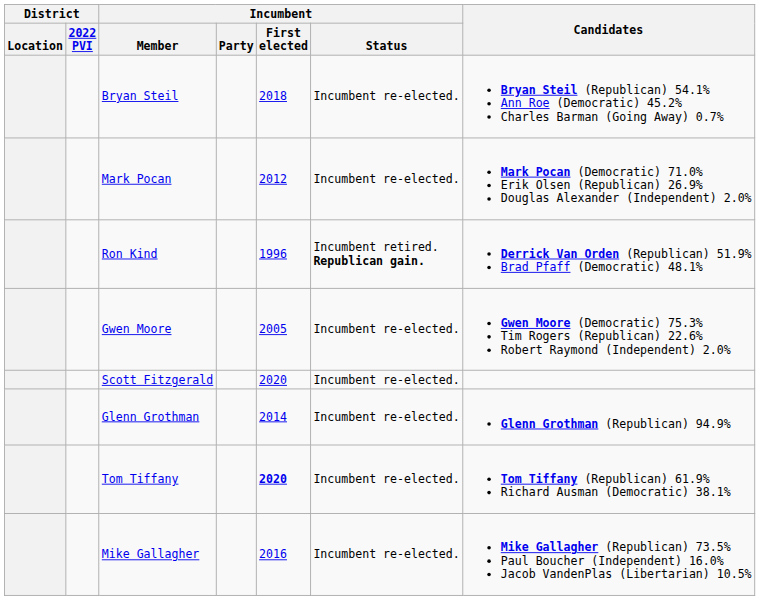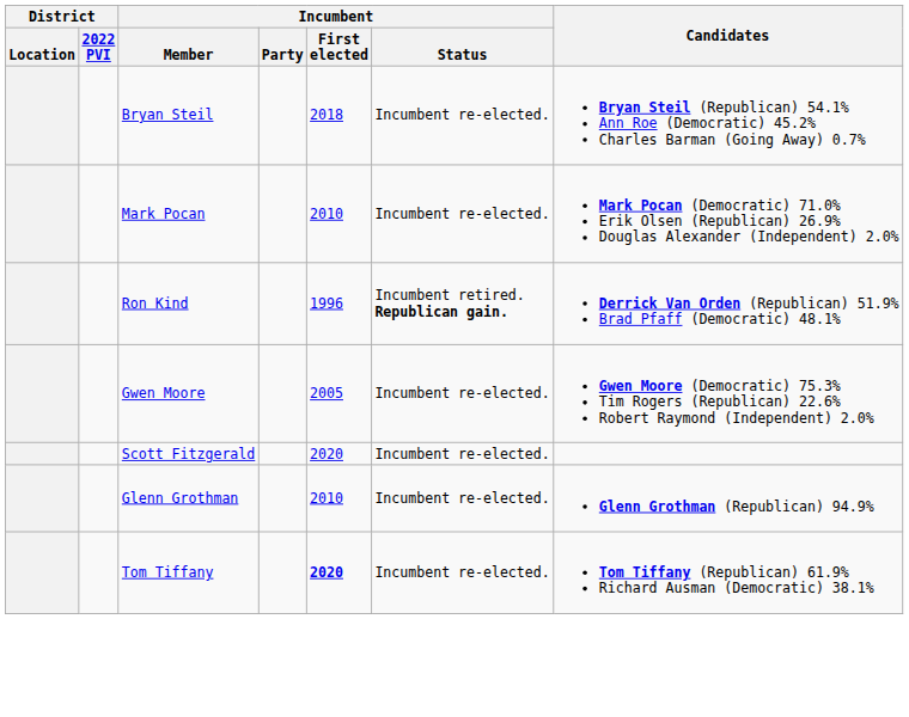 <table class="wikitable sortable">
 <tr>
 <th colspan=2>District</th>
 <th colspan=4>Incumbent</th>
 <th rowspan=2 class="unsortable">Candidates</th>
 </tr>
 <tr valign=bottom>
 <th>Location</th>
 <th><a href='#'>2022<br>PVI</a></th>
 <th>Member</th>
 <th>Party</th>
 <th>First<br>elected</th>
 <th>Status</th>
 </tr>
 <tr>
 <th></th>
 <td></td>
 <td><a href='#'>Bryan Steil</a></td>
 <td></td>
 <td><a href='#'>2018</a></td>
 <td>Incumbent re-elected.</td>
 <td nowrap><br><ul><li> <strong><a href='#'>Bryan Steil</a></strong> (Republican) 54.1%</li><li><a href='#'>Ann Roe</a> (Democratic) 45.2%</li><li>Charles Barman (Going Away) 0.7%</li></ul></td>
 </tr>
 <tr>
 <th></th>
 <td></td>
 <td><a href='#'>Mark Pocan</a></td>
 <td></td>
-<td><a href='#'>2012</a></td>
+<td><a href='#'>2010</a></td>
 <td>Incumbent re-elected.</td>
 <td nowrap><br><ul><li> <strong><a href='#'>Mark Pocan</a></strong> (Democratic) 71.0%</li><li>Erik Olsen (Republican) 26.9%</li><li>Douglas Alexander (Independent) 2.0%</li></ul></td>
 </tr>
 <tr>
 <th></th>
 <td></td>
 <td><a href='#'>Ron Kind</a></td>
 <td></td>
 <td><a href='#'>1996</a></td>
 <td>Incumbent retired.<br><strong>Republican gain.</strong></td>
 <td nowrap><br><ul><li> <strong><a href='#'>Derrick Van Orden</a></strong> (Republican) 51.9%</li><li><a href='#'>Brad Pfaff</a> (Democratic) 48.1%</li></ul></td>
 </tr>
 <tr>
 <th></th>
 <td></td>
 <td><a href='#'>Gwen Moore</a></td>
 <td></td>
 <td><a href='#'>2005</a></td>
 <td>Incumbent re-elected.</td>
 <td nowrap><br><ul><li> <strong><a href='#'>Gwen Moore</a></strong> (Democratic) 75.3%</li><li>Tim Rogers (Republican) 22.6%</li><li>Robert Raymond (Independent) 2.0%</li></ul></td>
 </tr>
 <tr>
 <th></th>
 <td></td>
 <td><a href='#'>Scott Fitzgerald</a></td>
 <td></td>
 <td><a href='#'>2020</a></td>
 <td>Incumbent re-elected.</td>
 <td nowrap></td>
 </tr>
 <tr>
 <th></th>
 <td></td>
 <td><a href='#'>Glenn Grothman</a></td>
 <td></td>
-<td><a href='#'>2014</a></td>
+<td><a href='#'>2010</a></td>
 <td>Incumbent re-elected.</td>
 <td nowrap><br><ul><li> <strong><a href='#'>Glenn Grothman</a></strong> (Republican) 94.9%</li></ul></td>
 </tr>
 <tr>
 <th></th>
 <td></td>
 <td><a href='#'>Tom Tiffany</a></td>
 <td></td>
 <td><strong><a href='#'>2020 </a></strong></td>
 <td>Incumbent re-elected.</td>
 <td nowrap><br><ul><li> <strong><a href='#'>Tom Tiffany</a></strong> (Republican) 61.9%</li><li>Richard Ausman (Democratic) 38.1%</li></ul></td>
 </tr>
-<tr>
-<th></th>
-<td></td>
-<td><a href='#'>Mike Gallagher</a></td>
-<td></td>
-<td><a href='#'>2016</a></td>
-<td>Incumbent re-elected.</td>
-<td nowrap><br><ul><li> <strong><a href='#'>Mike Gallagher</a></strong> (Republican) 73.5%</li><li>Paul Boucher (Independent) 16.0%</li><li>Jacob VandenPlas (Libertarian) 10.5%</li></ul></td>
-</tr>
 </table>
